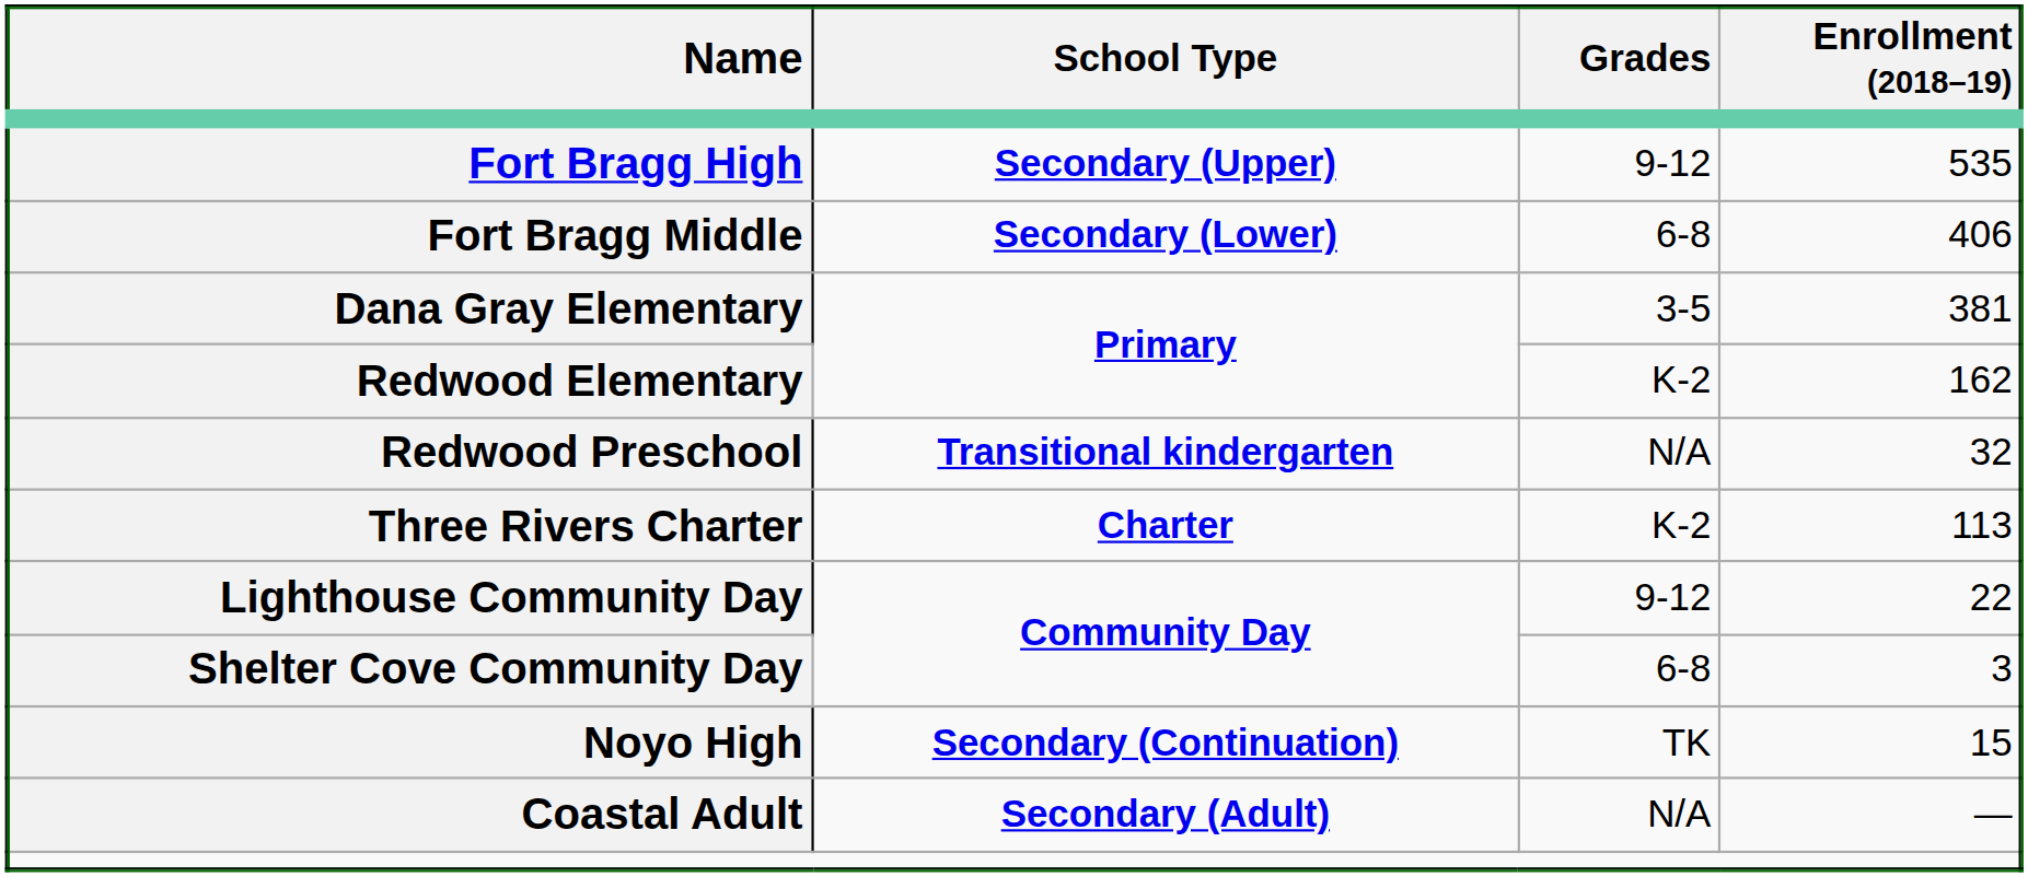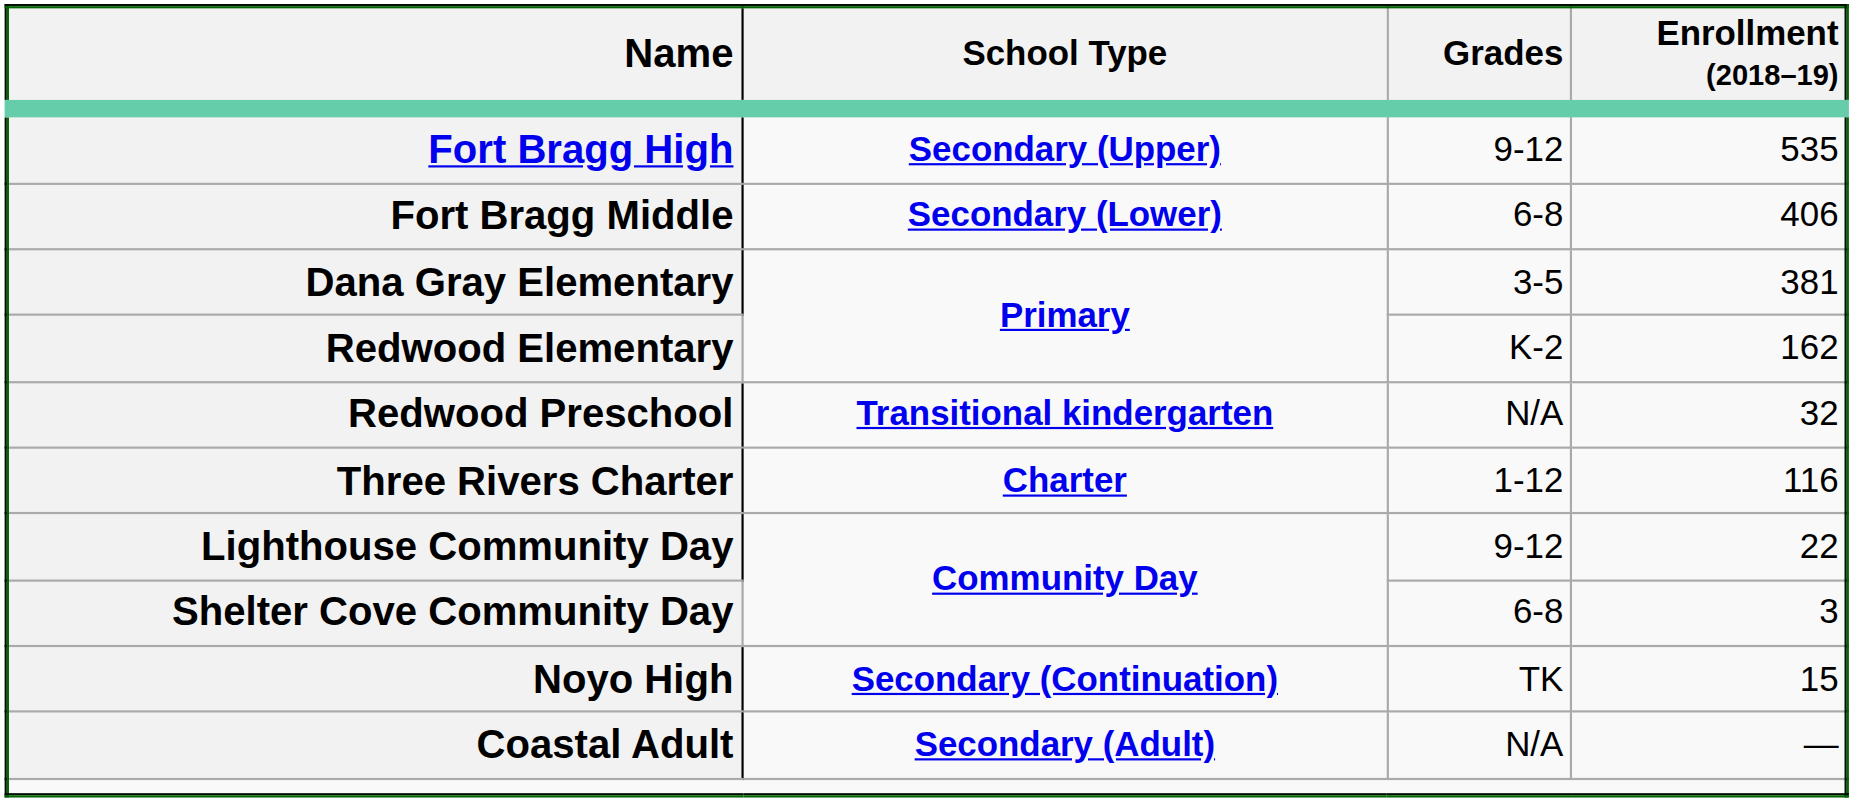 <table class="wikitable sortable mw-collapsible" style="width: 67%; margin-left: auto; margin-right: auto; border-spacing: 1px; border: 2px groove darkgreen;">
 <tr>
 <th scope="col" class="unsortable" style="font-size: 115%; text-align: right; width: 40%; border-right: 1px solid black;">Name</th>
 <th scope="col" class="unsortable" style="text-align: center; width: 35%;">School Type</th>
 <th scope="col" class="unsortable" style="text-align: right; width: 10%;">Grades</th>
 <th scope="col" style="text-align: right; width: 15%;" data-sort-type="number">Enrollment<br><small>(2018–19)</small></th>
 </tr>
 <tr style="border-top:0.5em solid mediumaquamarine;">
 <th scope="row" style="font-size: 115%; text-align: right; border-right: 1px solid black;"><a href='#'>Fort Bragg High</a></th>
 <td style="text-align: center;"><strong><a href='#'>Secondary (Upper)</a></strong></td>
 <td style="text-align: right;">9-12</td>
 <td style="text-align: right;">535</td>
 </tr>
 <tr>
 <th scope="row" style="font-size: 115%; text-align: right; border-right: 1px solid black;">Fort Bragg Middle</th>
 <td style="text-align: center;"><strong><a href='#'>Secondary (Lower)</a></strong></td>
 <td style="text-align: right;">6-8</td>
 <td style="text-align: right;">406</td>
 </tr>
 <tr>
 <th scope="row" style="font-size: 115%; text-align: right; border-right: 1px solid black;">Dana Gray Elementary</th>
 <td rowspan="2" style="text-align: center;"><strong><a href='#'>Primary</a></strong></td>
 <td style="text-align: right;">3-5</td>
 <td style="text-align: right;">381</td>
 </tr>
 <tr>
 <th scope="row" style="font-size: 115%; text-align: right; border-right: 1px solid black;">Redwood Elementary</th>
 <td style="text-align: right;">K-2</td>
 <td style="text-align: right;">162</td>
 </tr>
 <tr>
 <th scope="row" style="font-size: 115%; text-align: right; border-right: 1px solid black;">Redwood Preschool</th>
 <td style="text-align: center;"><strong><a href='#'>Transitional kindergarten</a></strong></td>
 <td style="text-align: right;">N/A</td>
 <td style="text-align: right;">32</td>
 </tr>
 <tr>
 <th scope="row" style="font-size: 115%; text-align: right; border-right: 1px solid black;">Three Rivers Charter</th>
 <td style="text-align: center;"><strong><a href='#'>Charter</a></strong></td>
-<td style="text-align: right;">K-2</td>
-<td style="text-align: right;">113</td>
+<td style="text-align: right;">1-12</td>
+<td style="text-align: right;">116</td>
 </tr>
 <tr>
 <th scope="row" style="font-size: 115%; text-align: right; border-right: 1px solid black;">Lighthouse Community Day</th>
 <td rowspan="2" style="text-align: center;"><strong><a href='#'>Community Day</a></strong></td>
 <td style="text-align: right;">9-12</td>
 <td style="text-align: right;">22</td>
 </tr>
 <tr>
 <th scope="row" style="font-size: 115%; text-align: right; border-right: 1px solid black;">Shelter Cove Community Day</th>
 <td style="text-align: right;">6-8</td>
 <td style="text-align: right;">3</td>
 </tr>
 <tr>
 <th scope="row" style="font-size: 115%; text-align: right; border-right: 1px solid black;">Noyo High</th>
 <td style="text-align: center;"><strong><a href='#'>Secondary (Continuation)</a></strong></td>
 <td style="text-align: right;">TK</td>
 <td style="text-align: right;">15</td>
 </tr>
 <tr>
 <th scope="row" style="font-size: 115%; text-align: right; border-right: 1px solid black;">Coastal Adult</th>
 <td style="text-align: center;"><strong><a href='#'>Secondary (Adult)</a></strong></td>
 <td style="text-align: right;">N/A</td>
 <td style="text-align: right;" data-sort-value="0">—</td>
 </tr>
 <tr class="sortbottom">
 <td colspan="4"></td>
 </tr>
 </table>
